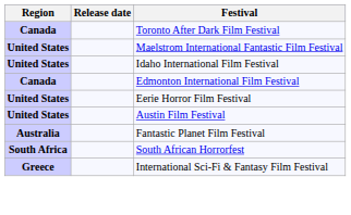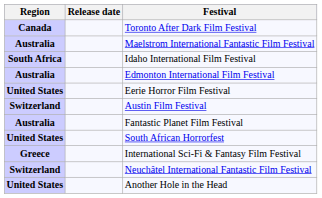 <table class="wikitable sortable">
 <tr style=background:#ccccff>
 <th>Region</th>
 <th>Release date</th>
 <th>Festival</th>
 </tr>
 <tr>
 <th style="background: #ccccff;">Canada</th>
 <td style="background: #f7f8ff; white-space: nowrap;"></td>
 <td style="background: #f7f8ff; white-space: nowrap;"><a href='#'>Toronto After Dark Film Festival</a></td>
 </tr>
 <tr>
-<th style="background: #ccccff;">United States</th>
+<th style="background: #ccccff;">Australia</th>
 <td style="background: #f7f8ff; white-space: nowrap;"></td>
 <td style="background: #f7f8ff; white-space: nowrap;"><a href='#'>Maelstrom International Fantastic Film Festival</a></td>
 </tr>
 <tr>
-<th style="background: #ccccff;">United States</th>
+<th style="background: #ccccff;">South Africa</th>
 <td style="background: #f7f8ff; white-space: nowrap;"></td>
 <td style="background: #f7f8ff; white-space: nowrap;">Idaho International Film Festival</td>
 </tr>
 <tr>
-<th style="background: #ccccff;">Canada</th>
+<th style="background: #ccccff;">Australia</th>
 <td style="background: #f7f8ff; white-space: nowrap;"></td>
 <td style="background: #f7f8ff; white-space: nowrap;"><a href='#'>Edmonton International Film Festival</a></td>
 </tr>
 <tr>
 <th style="background: #ccccff;">United States</th>
 <td style="background: #f7f8ff; white-space: nowrap;"></td>
 <td style="background: #f7f8ff; white-space: nowrap;">Eerie Horror Film Festival</td>
 </tr>
 <tr>
-<th style="background: #ccccff;">United States</th>
+<th style="background: #ccccff;">Switzerland</th>
 <td style="background: #f7f8ff; white-space: nowrap;"></td>
 <td style="background: #f7f8ff; white-space: nowrap;"><a href='#'>Austin Film Festival</a></td>
 </tr>
 <tr>
 <th style="background: #ccccff;">Australia</th>
 <td style="background: #f7f8ff; white-space: nowrap;"></td>
 <td style="background: #f7f8ff; white-space: nowrap;">Fantastic Planet Film Festival</td>
 </tr>
 <tr>
-<th style="background: #ccccff;">South Africa</th>
+<th style="background: #ccccff;">United States</th>
 <td style="background: #f7f8ff; white-space: nowrap;"></td>
 <td style="background: #f7f8ff; white-space: nowrap;"><a href='#'>South African Horrorfest</a></td>
 </tr>
 <tr>
 <th style="background: #ccccff;">Greece</th>
 <td style="background: #f7f8ff; white-space: nowrap;"></td>
 <td style="background: #f7f8ff; white-space: nowrap;">International Sci-Fi & Fantasy Film Festival</td>
 </tr>
+<tr>
+<th style="background: #ccccff;">Switzerland</th>
+<td style="background: #f7f8ff; white-space: nowrap;"></td>
+<td style="background: #f7f8ff; white-space: nowrap;"><a href='#'>Neuchâtel International Fantastic Film Festival</a></td>
+</tr>
+<tr>
+<th style="background: #ccccff;">United States</th>
+<td style="background: #f7f8ff; white-space: nowrap;"></td>
+<td style="background: #f7f8ff; white-space: nowrap;">Another Hole in the Head</td>
+</tr>
 </table>
